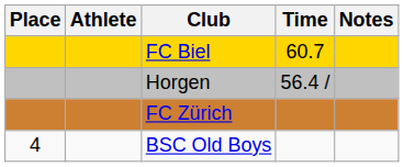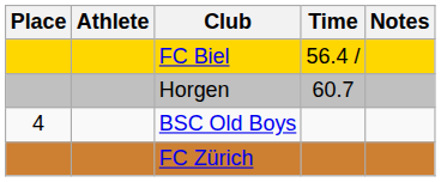 <table class="wikitable sortable">
 <tr>
 <th>Place</th>
 <th>Athlete</th>
 <th>Club</th>
 <th>Time</th>
 <th>Notes</th>
 </tr>
 <tr style="background:gold;">
 <td align=center></td>
 <td></td>
 <td><a href='#'>FC Biel</a></td>
-<td align=center>60.7</td>
+<td align=center>56.4 /</td>
 <td></td>
 </tr>
 <tr style="background:silver;">
 <td align=center></td>
 <td></td>
 <td>Horgen</td>
-<td align=center>56.4 /</td>
+<td align=center>60.7</td>
+<td></td>
+</tr>
+<tr>
+<td align=center>4</td>
+<td></td>
+<td><a href='#'>BSC Old Boys</a></td>
+<td></td>
 <td></td>
 </tr>
 <tr style="background:#CD7F32;">
 <td align=center></td>
 <td></td>
 <td><a href='#'>FC Zürich</a></td>
 <td></td>
 <td></td>
 </tr>
-<tr>
-<td align=center>4</td>
-<td></td>
-<td><a href='#'>BSC Old Boys</a></td>
-<td></td>
-<td></td>
-</tr>
 </table>
